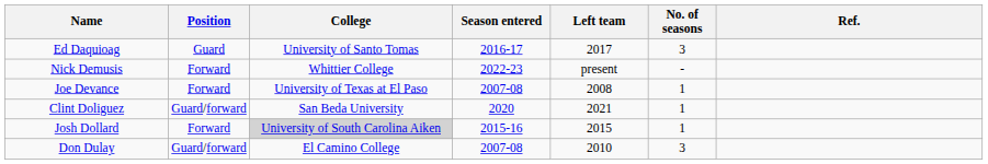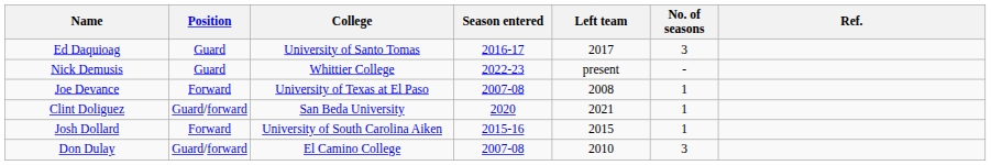 <table class="wikitable sortable" style="text-align:center" width="98%">
 <tr>
 <th style="width:200px;">Name</th>
 <th style="width:7%;"><a href='#'>Position</a></th>
 <th style="width:250px;">College</th>
 <th style="width:10%;">Season entered</th>
 <th style="width:10%;">Left team</th>
 <th style="width:7%;">No. of seasons</th>
 <th class=unsortable>Ref.</th>
 </tr>
 <tr>
 <td><a href='#'>Ed Daquioag</a></td>
 <td><a href='#'>Guard</a></td>
 <td><a href='#'>University of Santo Tomas</a></td>
 <td><a href='#'>2016-17</a></td>
 <td>2017</td>
 <td>3</td>
 <td></td>
 </tr>
 <tr>
 <td><a href='#'>Nick Demusis</a></td>
-<td><a href='#'>Forward</a></td>
+<td><a href='#'>Guard</a></td>
 <td><a href='#'>Whittier College</a></td>
 <td><a href='#'>2022-23</a></td>
 <td>present</td>
 <td>-</td>
 <td></td>
 </tr>
 <tr>
 <td><a href='#'>Joe Devance</a></td>
 <td><a href='#'>Forward</a></td>
 <td><a href='#'>University of Texas at El Paso</a></td>
 <td><a href='#'>2007-08</a></td>
 <td>2008</td>
 <td>1</td>
 <td></td>
 </tr>
 <tr>
 <td><a href='#'>Clint Doliguez</a></td>
 <td><a href='#'>Guard</a>/<a href='#'>forward</a></td>
 <td><a href='#'>San Beda University</a></td>
 <td><a href='#'>2020</a></td>
 <td>2021</td>
 <td>1</td>
 <td></td>
 </tr>
 <tr>
 <td><a href='#'>Josh Dollard</a></td>
 <td><a href='#'>Forward</a></td>
-<td style="background: lightgrey;"><a href='#'>University of South Carolina Aiken</a></td>
+<td><a href='#'>University of South Carolina Aiken</a></td>
 <td><a href='#'>2015-16</a></td>
 <td>2015</td>
 <td>1</td>
 <td></td>
 </tr>
 <tr>
 <td><a href='#'>Don Dulay</a></td>
 <td><a href='#'>Guard</a>/<a href='#'>forward</a></td>
 <td><a href='#'>El Camino College</a></td>
 <td><a href='#'>2007-08</a></td>
 <td>2010</td>
 <td>3</td>
 <td></td>
 </tr>
 </table>
